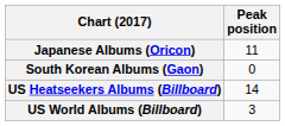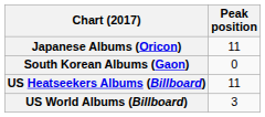 <table class="wikitable sortable plainrowheaders" style="text-align:center;">
 <tr>
 <th>Chart (2017)</th>
 <th>Peak<br>position</th>
 </tr>
 <tr>
 <th scope="row">Japanese Albums (<a href='#'>Oricon</a>)</th>
 <td>11</td>
 </tr>
 <tr>
 <th scope="row">South Korean Albums (<a href='#'>Gaon</a>)</th>
 <td>0</td>
 </tr>
 <tr>
 <th scope="row">US <a href='#'>Heatseekers Albums</a> (<em><a href='#'>Billboard</a></em>)</th>
-<td>14</td>
+<td>11</td>
 </tr>
 <tr>
 <th scope="row">US World Albums (<em>Billboard</em>)</th>
 <td>3</td>
 </tr>
 </table>
